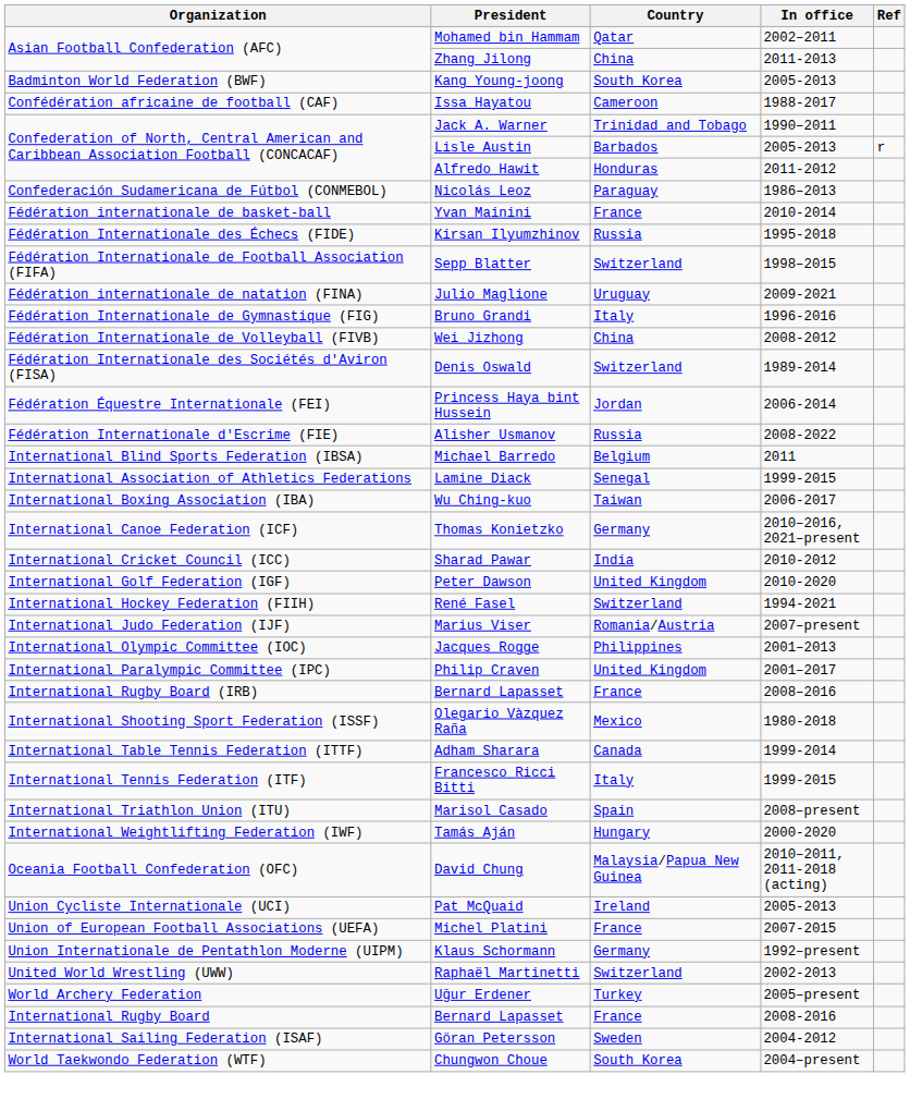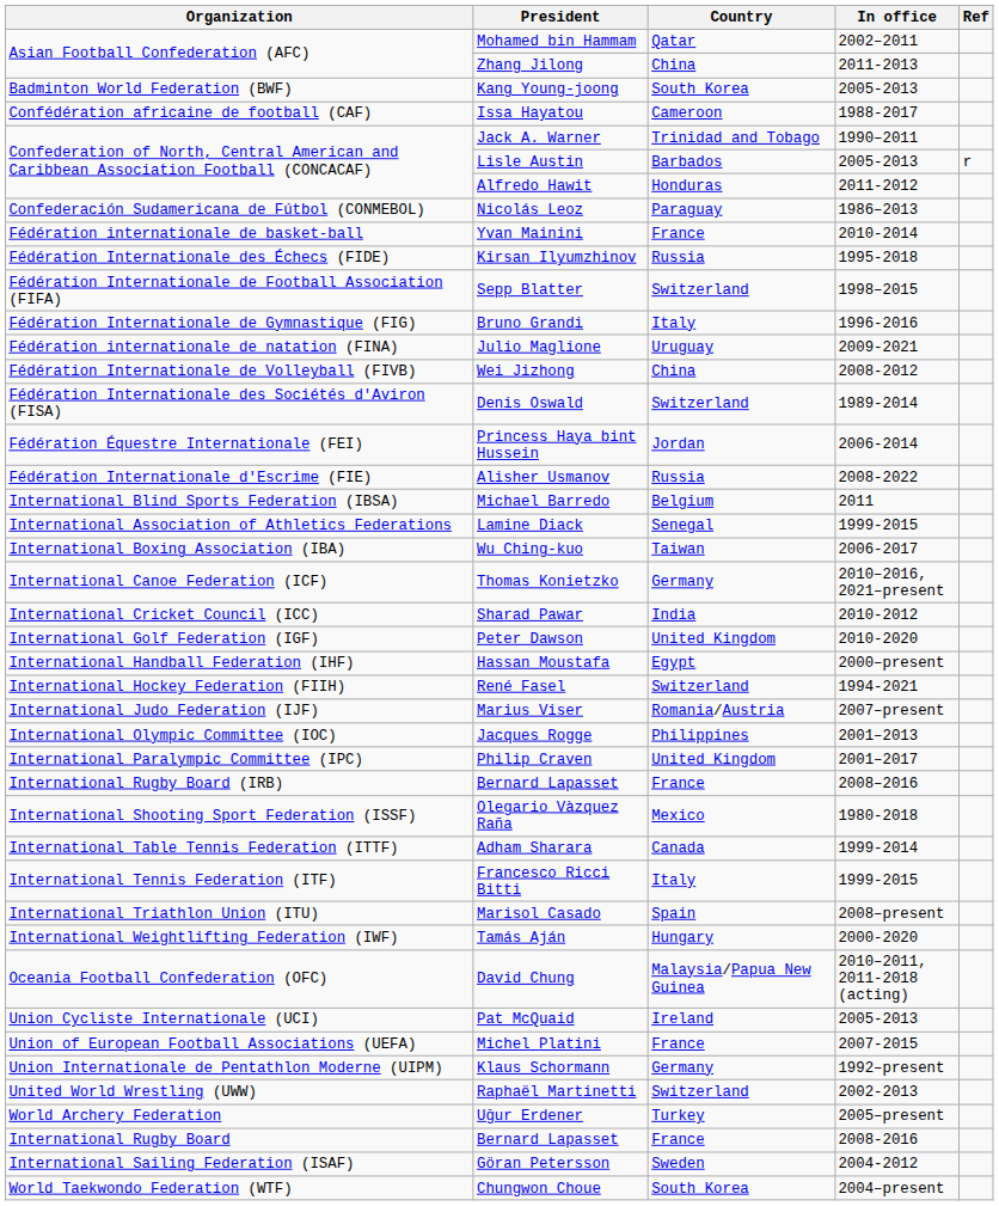 <table class="wikitable unsortable">
 <tr>
 <th>Organization</th>
 <th>President</th>
 <th>Country</th>
 <th>In office</th>
 <th>Ref</th>
 </tr>
 <tr>
 <td rowspan="2"><a href='#'>Asian Football Confederation</a> (AFC)</td>
 <td><a href='#'>Mohamed bin Hammam</a></td>
 <td><a href='#'>Qatar</a></td>
 <td>2002–2011</td>
 <td></td>
 </tr>
 <tr>
 <td><a href='#'>Zhang Jilong</a></td>
 <td><a href='#'>China</a></td>
 <td>2011-2013</td>
 <td></td>
 </tr>
 <tr>
 <td><a href='#'>Badminton World Federation</a> (BWF)</td>
 <td><a href='#'>Kang Young-joong</a></td>
 <td><a href='#'>South Korea</a></td>
 <td>2005-2013</td>
 <td></td>
 </tr>
 <tr>
 <td><a href='#'>Confédération africaine de football</a> (CAF)</td>
 <td><a href='#'>Issa Hayatou</a></td>
 <td><a href='#'>Cameroon</a></td>
 <td>1988-2017</td>
 <td></td>
 </tr>
 <tr>
 <td rowspan="3"><a href='#'>Confederation of North, Central American and Caribbean Association Football</a> (CONCACAF)</td>
 <td><a href='#'>Jack A. Warner</a></td>
 <td><a href='#'>Trinidad and Tobago</a></td>
 <td>1990–2011</td>
 <td></td>
 </tr>
 <tr>
 <td><a href='#'>Lisle Austin</a></td>
 <td><a href='#'>Barbados</a></td>
 <td>2005-2013</td>
 <td> r</td>
 </tr>
 <tr>
 <td><a href='#'>Alfredo Hawit</a></td>
 <td><a href='#'>Honduras</a></td>
 <td>2011-2012</td>
 <td></td>
 </tr>
 <tr>
 <td><a href='#'>Confederación Sudamericana de Fútbol</a> (CONMEBOL)</td>
 <td><a href='#'>Nicolás Leoz</a></td>
 <td><a href='#'>Paraguay</a></td>
 <td>1986–2013</td>
 <td></td>
 </tr>
 <tr>
 <td><a href='#'>Fédération internationale de basket-ball</a></td>
 <td><a href='#'>Yvan Mainini</a></td>
 <td><a href='#'>France</a></td>
 <td>2010-2014</td>
 <td></td>
 </tr>
 <tr>
 <td><a href='#'>Fédération Internationale des Échecs</a> (FIDE)</td>
 <td><a href='#'>Kirsan Ilyumzhinov</a></td>
 <td><a href='#'>Russia</a></td>
 <td>1995-2018</td>
 <td></td>
 </tr>
 <tr>
 <td><a href='#'>Fédération Internationale de Football Association</a> (FIFA)</td>
 <td><a href='#'>Sepp Blatter</a></td>
 <td><a href='#'>Switzerland</a></td>
 <td>1998–2015</td>
 <td></td>
 </tr>
 <tr>
+<td><a href='#'>Fédération Internationale de Gymnastique</a> (FIG)</td>
+<td><a href='#'>Bruno Grandi</a></td>
+<td><a href='#'>Italy</a></td>
+<td>1996-2016</td>
+<td></td>
+</tr>
+<tr>
 <td><a href='#'>Fédération internationale de natation</a> (FINA)</td>
 <td><a href='#'>Julio Maglione</a></td>
 <td><a href='#'>Uruguay</a></td>
 <td>2009-2021</td>
-<td></td>
-</tr>
-<tr>
-<td><a href='#'>Fédération Internationale de Gymnastique</a> (FIG)</td>
-<td><a href='#'>Bruno Grandi</a></td>
-<td><a href='#'>Italy</a></td>
-<td>1996-2016</td>
 <td></td>
 </tr>
 <tr>
 <td><a href='#'>Fédération Internationale de Volleyball</a> (FIVB)</td>
 <td><a href='#'>Wei Jizhong</a></td>
 <td><a href='#'>China</a></td>
 <td>2008-2012</td>
 <td></td>
 </tr>
 <tr>
 <td><a href='#'>Fédération Internationale des Sociétés d'Aviron</a> (FISA)</td>
 <td><a href='#'>Denis Oswald</a></td>
 <td><a href='#'>Switzerland</a></td>
 <td>1989-2014</td>
 <td></td>
 </tr>
 <tr>
 <td><a href='#'>Fédération Équestre Internationale</a> (FEI)</td>
 <td><a href='#'>Princess Haya bint Hussein</a></td>
 <td><a href='#'>Jordan</a></td>
 <td>2006-2014</td>
 <td></td>
 </tr>
 <tr>
 <td><a href='#'>Fédération Internationale d'Escrime</a> (FIE)</td>
 <td><a href='#'>Alisher Usmanov</a></td>
 <td><a href='#'>Russia</a></td>
 <td>2008-2022</td>
 <td></td>
 </tr>
 <tr>
 <td><a href='#'>International Blind Sports Federation</a> (IBSA)</td>
 <td><a href='#'>Michael Barredo</a></td>
 <td><a href='#'>Belgium</a></td>
 <td>2011</td>
 <td></td>
 </tr>
 <tr>
 <td><a href='#'>International Association of Athletics Federations</a></td>
 <td><a href='#'>Lamine Diack</a></td>
 <td><a href='#'>Senegal</a></td>
 <td>1999-2015</td>
 <td></td>
 </tr>
 <tr>
 <td><a href='#'>International Boxing Association</a> (IBA)</td>
 <td><a href='#'>Wu Ching-kuo</a></td>
 <td><a href='#'>Taiwan</a></td>
 <td>2006-2017</td>
 <td></td>
 </tr>
 <tr>
 <td><a href='#'>International Canoe Federation</a> (ICF)</td>
 <td><a href='#'>Thomas Konietzko</a></td>
 <td><a href='#'>Germany</a></td>
 <td>2010–2016,<br> 2021–present</td>
 <td></td>
 </tr>
 <tr>
 <td><a href='#'>International Cricket Council</a> (ICC)</td>
 <td><a href='#'>Sharad Pawar</a></td>
 <td><a href='#'>India</a></td>
 <td>2010-2012</td>
 <td></td>
 </tr>
 <tr>
 <td><a href='#'>International Golf Federation</a> (IGF)</td>
 <td><a href='#'>Peter Dawson</a></td>
 <td><a href='#'>United Kingdom</a></td>
 <td>2010-2020</td>
+<td></td>
+</tr>
+<tr>
+<td><a href='#'>International Handball Federation</a> (IHF)</td>
+<td><a href='#'>Hassan Moustafa</a></td>
+<td><a href='#'>Egypt</a></td>
+<td>2000–present</td>
 <td></td>
 </tr>
 <tr>
 <td><a href='#'>International Hockey Federation</a> (FIIH)</td>
 <td><a href='#'>René Fasel</a></td>
 <td><a href='#'>Switzerland</a></td>
 <td>1994-2021</td>
 <td></td>
 </tr>
 <tr>
 <td><a href='#'>International Judo Federation</a> (IJF)</td>
 <td><a href='#'>Marius Viser</a></td>
 <td><a href='#'>Romania</a>/<a href='#'>Austria</a></td>
 <td>2007–present</td>
 <td></td>
 </tr>
 <tr>
 <td><a href='#'>International Olympic Committee</a> (IOC)</td>
 <td><a href='#'>Jacques Rogge</a></td>
 <td><a href='#'>Philippines</a></td>
 <td>2001–2013</td>
 <td></td>
 </tr>
 <tr>
 <td><a href='#'>International Paralympic Committee</a> (IPC)</td>
 <td><a href='#'>Philip Craven</a></td>
 <td><a href='#'>United Kingdom</a></td>
 <td>2001–2017</td>
 <td></td>
 </tr>
 <tr>
 <td><a href='#'>International Rugby Board</a> (IRB)</td>
 <td><a href='#'>Bernard Lapasset</a></td>
 <td><a href='#'>France</a></td>
 <td>2008–2016</td>
 <td></td>
 </tr>
 <tr>
 <td><a href='#'>International Shooting Sport Federation</a> (ISSF)</td>
 <td><a href='#'>Olegario Vàzquez Raña</a></td>
 <td><a href='#'>Mexico</a></td>
 <td>1980-2018</td>
 <td></td>
 </tr>
 <tr>
 <td><a href='#'>International Table Tennis Federation</a> (ITTF)</td>
 <td><a href='#'>Adham Sharara</a></td>
 <td><a href='#'>Canada</a></td>
 <td>1999-2014</td>
 <td></td>
 </tr>
 <tr>
 <td><a href='#'>International Tennis Federation</a> (ITF)</td>
 <td><a href='#'>Francesco Ricci Bitti</a></td>
 <td><a href='#'>Italy</a></td>
 <td>1999-2015</td>
 <td></td>
 </tr>
 <tr>
 <td><a href='#'>International Triathlon Union</a> (ITU)</td>
 <td><a href='#'>Marisol Casado</a></td>
 <td><a href='#'>Spain</a></td>
 <td>2008–present</td>
 <td></td>
 </tr>
 <tr>
 <td><a href='#'>International Weightlifting Federation</a> (IWF)</td>
 <td><a href='#'>Tamás Aján</a></td>
 <td><a href='#'>Hungary</a></td>
 <td>2000-2020</td>
 <td></td>
 </tr>
 <tr>
 <td><a href='#'>Oceania Football Confederation</a> (OFC)</td>
 <td><a href='#'>David Chung</a></td>
 <td><a href='#'>Malaysia</a>/<a href='#'>Papua New Guinea</a></td>
 <td>2010–2011,<br> 2011-2018 (acting)</td>
 <td></td>
 </tr>
 <tr>
 <td><a href='#'>Union Cycliste Internationale</a> (UCI)</td>
 <td><a href='#'>Pat McQuaid</a></td>
 <td><a href='#'>Ireland</a></td>
 <td>2005-2013</td>
 <td></td>
 </tr>
 <tr>
 <td><a href='#'>Union of European Football Associations</a> (UEFA)</td>
 <td><a href='#'>Michel Platini</a></td>
 <td><a href='#'>France</a></td>
 <td>2007-2015</td>
 <td></td>
 </tr>
 <tr>
 <td><a href='#'>Union Internationale de Pentathlon Moderne</a> (UIPM)</td>
 <td><a href='#'>Klaus Schormann</a></td>
 <td><a href='#'>Germany</a></td>
 <td>1992–present</td>
 <td></td>
 </tr>
 <tr>
 <td><a href='#'>United World Wrestling</a> (UWW)</td>
 <td><a href='#'>Raphaël Martinetti</a></td>
 <td><a href='#'>Switzerland</a></td>
 <td>2002-2013</td>
 <td></td>
 </tr>
 <tr>
 <td><a href='#'>World Archery Federation</a></td>
 <td><a href='#'>Uğur Erdener</a></td>
 <td><a href='#'>Turkey</a></td>
 <td>2005–present</td>
 <td></td>
 </tr>
 <tr>
 <td><a href='#'>International Rugby Board</a></td>
 <td><a href='#'>Bernard Lapasset</a></td>
 <td><a href='#'>France</a></td>
 <td>2008-2016</td>
 <td></td>
 </tr>
 <tr>
 <td><a href='#'>International Sailing Federation</a> (ISAF)</td>
 <td><a href='#'>Göran Petersson</a></td>
 <td><a href='#'>Sweden</a></td>
 <td>2004-2012</td>
 <td></td>
 </tr>
 <tr>
 <td><a href='#'>World Taekwondo Federation</a> (WTF)</td>
 <td><a href='#'>Chungwon Choue</a></td>
 <td><a href='#'>South Korea</a></td>
 <td>2004–present</td>
 <td></td>
 </tr>
 </table>
